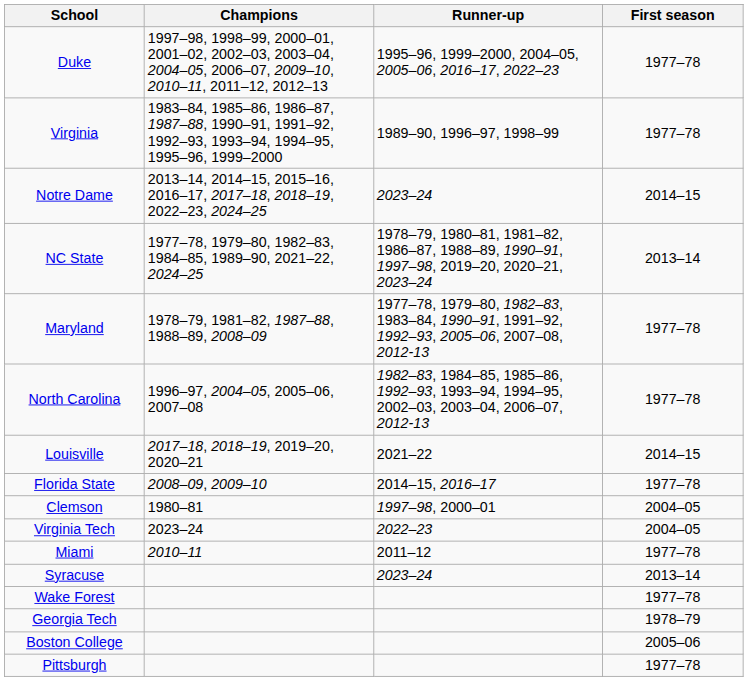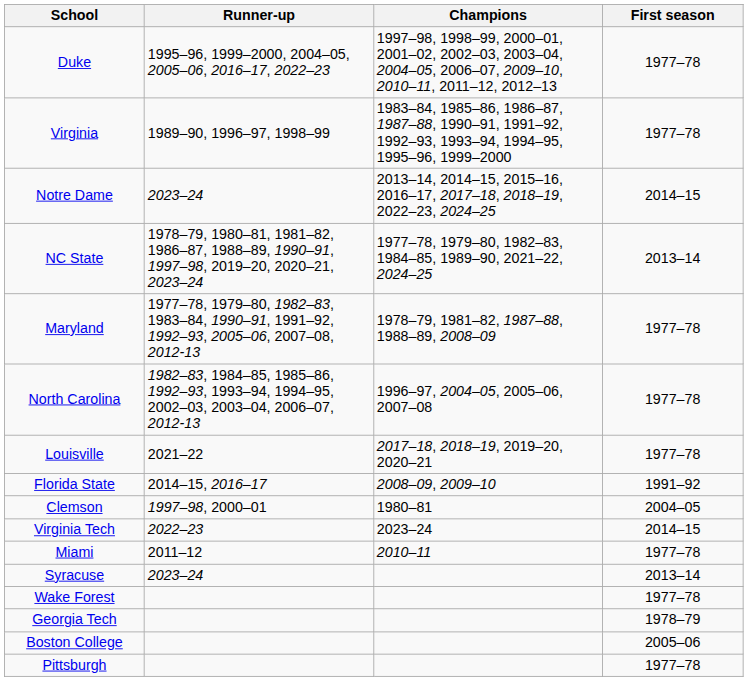 <table class="wikitable">
 <tr>
 <th width="150">School</th>
+<th width="250">Runner-up</th>
 <th width="250">Champions</th>
-<th width="250">Runner-up</th>
 <th width="150">First season</th>
 </tr>
 <tr>
 <td style="text-align: center;"><a href='#'>Duke</a></td>
+<td>1995–96, 1999–2000, 2004–05, <em>2005–06</em>, <em>2016–17</em>, <em>2022–23</em> </td>
 <td>1997–98, 1998–99, 2000–01, 2001–02, 2002–03, 2003–04, <em>2004–05</em>, 2006–07, <em>2009–10</em>, <em>2010–11</em>, 2011–12, 2012–13 </td>
-<td>1995–96, 1999–2000, 2004–05, <em>2005–06</em>, <em>2016–17</em>, <em>2022–23</em> </td>
 <td style="text-align: center;">1977–78</td>
 </tr>
 <tr>
 <td style="text-align: center;"><a href='#'>Virginia</a></td>
+<td>1989–90, 1996–97, 1998–99 </td>
 <td>1983–84, 1985–86, 1986–87, <em>1987–88</em>, 1990–91, 1991–92, 1992–93, 1993–94, 1994–95, 1995–96, 1999–2000 </td>
-<td>1989–90, 1996–97, 1998–99 </td>
 <td style="text-align: center;">1977–78</td>
 </tr>
 <tr>
 <td style="text-align: center;"><a href='#'>Notre Dame</a></td>
+<td><em>2023–24</em> </td>
 <td>2013–14, 2014–15, 2015–16, 2016–17, <em>2017–18</em>, <em>2018–19</em>, 2022–23, <em>2024–25</em> </td>
-<td><em>2023–24</em> </td>
 <td style="text-align: center;">2014–15</td>
 </tr>
 <tr>
 <td style="text-align: center;"><a href='#'>NC State</a></td>
+<td>1978–79, 1980–81, 1981–82, 1986–87, 1988–89, <em>1990–91</em>, <em>1997–98</em>, 2019–20, 2020–21, <em>2023–24</em> </td>
 <td>1977–78, 1979–80, 1982–83, 1984–85, 1989–90, 2021–22, <em>2024–25</em> </td>
-<td>1978–79, 1980–81, 1981–82, 1986–87, 1988–89, <em>1990–91</em>, <em>1997–98</em>, 2019–20, 2020–21, <em>2023–24</em> </td>
 <td style="text-align: center;">2013–14</td>
 </tr>
 <tr>
 <td style="text-align: center;"><a href='#'>Maryland</a></td>
+<td>1977–78, 1979–80, <em>1982–83</em>, 1983–84, <em>1990–91</em>, 1991–92, <em>1992–93</em>, <em>2005–06</em>, 2007–08, <em>2012-13</em> </td>
 <td>1978–79, 1981–82, <em>1987–88</em>, 1988–89, <em>2008–09</em> </td>
-<td>1977–78, 1979–80, <em>1982–83</em>, 1983–84, <em>1990–91</em>, 1991–92, <em>1992–93</em>, <em>2005–06</em>, 2007–08, <em>2012-13</em> </td>
 <td style="text-align: center;">1977–78</td>
 </tr>
 <tr>
 <td style="text-align: center;"><a href='#'>North Carolina</a></td>
+<td><em>1982–83</em>, 1984–85, 1985–86, <em>1992–93</em>, 1993–94, 1994–95, 2002–03, 2003–04, 2006–07, <em>2012-13</em> </td>
 <td>1996–97, <em>2004–05</em>, 2005–06, 2007–08 </td>
-<td><em>1982–83</em>, 1984–85, 1985–86, <em>1992–93</em>, 1993–94, 1994–95, 2002–03, 2003–04, 2006–07, <em>2012-13</em> </td>
 <td style="text-align: center;">1977–78</td>
 </tr>
 <tr>
 <td style="text-align: center;"><a href='#'>Louisville</a></td>
+<td>2021–22 </td>
 <td><em>2017–18</em>, <em>2018–19</em>, 2019–20, 2020–21 </td>
-<td>2021–22 </td>
-<td style="text-align: center;">2014–15</td>
+<td style="text-align: center;">1977–78</td>
 </tr>
 <tr>
 <td style="text-align: center;"><a href='#'>Florida State</a></td>
+<td>2014–15, <em>2016–17</em> </td>
 <td><em>2008–09</em>, <em>2009–10</em> </td>
-<td>2014–15, <em>2016–17</em> </td>
-<td style="text-align: center;">1977–78</td>
+<td style="text-align: center;">1991–92</td>
 </tr>
 <tr>
 <td style="text-align: center;"><a href='#'>Clemson</a></td>
+<td><em>1997–98</em>, 2000–01 </td>
 <td>1980–81 </td>
-<td><em>1997–98</em>, 2000–01 </td>
 <td style="text-align: center;">2004–05</td>
 </tr>
 <tr>
 <td style="text-align: center;"><a href='#'>Virginia Tech</a></td>
+<td><em>2022–23</em> </td>
 <td>2023–24 </td>
-<td><em>2022–23</em> </td>
-<td style="text-align: center;">2004–05</td>
+<td style="text-align: center;">2014–15</td>
 </tr>
 <tr>
 <td style="text-align: center;"><a href='#'>Miami</a></td>
+<td>2011–12 </td>
 <td><em>2010–11</em> </td>
-<td>2011–12 </td>
 <td style="text-align: center;">1977–78</td>
 </tr>
 <tr>
 <td style="text-align: center;"><a href='#'>Syracuse</a></td>
+<td><em>2023–24</em> </td>
 <td></td>
-<td><em>2023–24</em> </td>
 <td style="text-align: center;">2013–14</td>
 </tr>
 <tr>
 <td style="text-align: center;"><a href='#'>Wake Forest</a></td>
 <td></td>
 <td></td>
 <td style="text-align: center;">1977–78</td>
 </tr>
 <tr>
 <td style="text-align: center;"><a href='#'>Georgia Tech</a></td>
 <td></td>
 <td></td>
 <td style="text-align: center;">1978–79</td>
 </tr>
 <tr>
 <td style="text-align: center;"><a href='#'>Boston College</a></td>
 <td></td>
 <td></td>
 <td style="text-align: center;">2005–06</td>
 </tr>
 <tr>
 <td style="text-align: center;"><a href='#'>Pittsburgh</a></td>
 <td></td>
 <td></td>
 <td style="text-align: center;">1977–78</td>
 </tr>
 </table>
